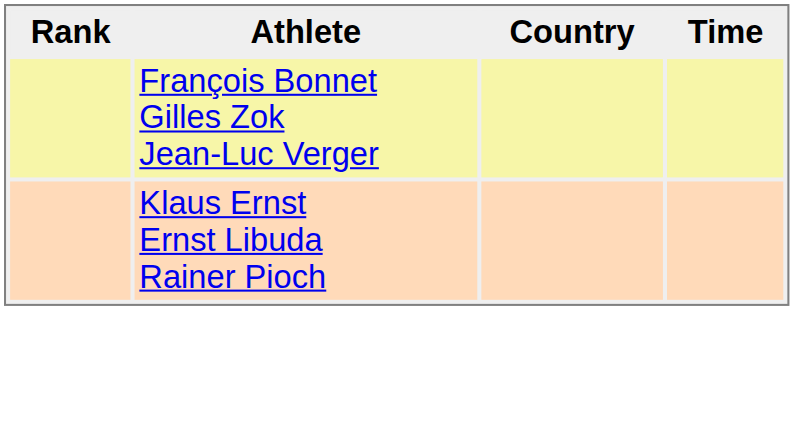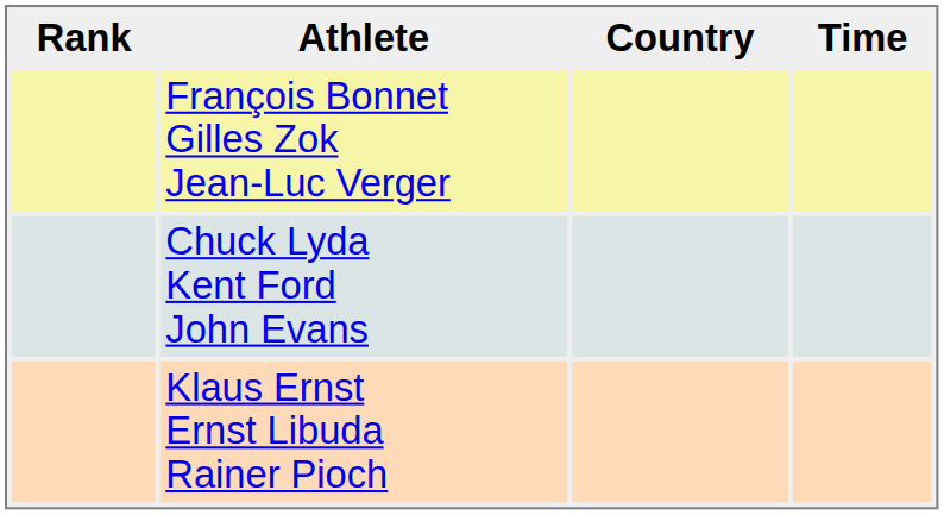 <table style="border-style:solid;border-width:1px;border-color:#808080;background-color:#EFEFEF" cellspacing="2" cellpadding="2" width="385px">
 <tr bgcolor="#EFEFEF">
 <th>Rank</th>
 <th>Athlete</th>
 <th>Country</th>
 <th>Time</th>
 </tr>
 <tr bgcolor="#F7F6A8" >
 <td align=center></td>
 <td><a href='#'>François Bonnet</a><br><a href='#'>Gilles Zok</a><br><a href='#'>Jean-Luc Verger</a></td>
 <td></td>
 <td align="right"></td>
 </tr>
+<tr bgcolor="#DCE5E5">
+<td align=center></td>
+<td><a href='#'>Chuck Lyda</a><br><a href='#'>Kent Ford</a><br><a href='#'>John Evans</a></td>
+<td></td>
+<td align="right"></td>
+</tr>
 <tr bgcolor="#FFDAB9">
 <td align=center></td>
 <td><a href='#'>Klaus Ernst</a><br><a href='#'>Ernst Libuda</a><br><a href='#'>Rainer Pioch</a></td>
 <td></td>
 <td align="right"></td>
 </tr>
 </table>
